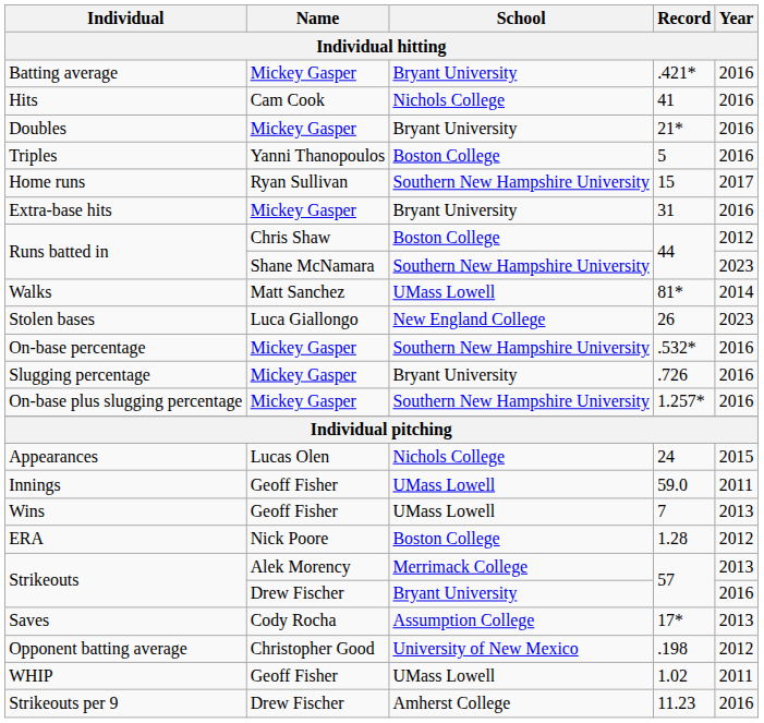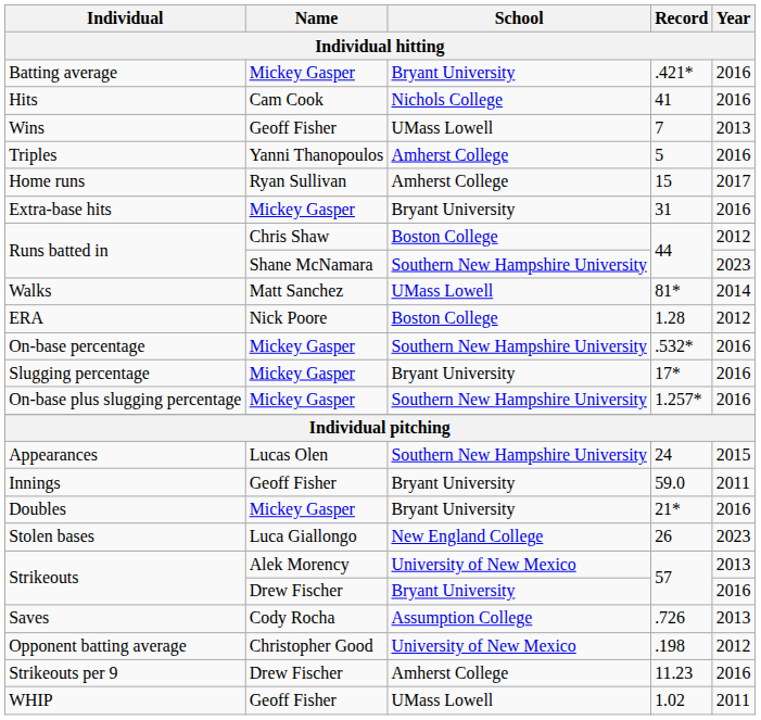 <table class="wikitable">
 <tr>
 <th>Individual</th>
 <th>Name</th>
 <th>School</th>
 <th>Record</th>
 <th>Year</th>
 </tr>
 <tr>
 <th colspan="5">Individual hitting</th>
 </tr>
 <tr>
 <td>Batting average</td>
 <td><a href='#'>Mickey Gasper</a></td>
 <td><a href='#'>Bryant University</a></td>
 <td>.421*</td>
 <td>2016</td>
 </tr>
 <tr>
 <td>Hits</td>
 <td>Cam Cook</td>
 <td><a href='#'>Nichols College</a></td>
 <td>41</td>
 <td>2016</td>
 </tr>
 <tr>
-<td>Doubles</td>
-<td><a href='#'>Mickey Gasper</a></td>
-<td>Bryant University</td>
-<td>21*</td>
-<td>2016</td>
+<td>Wins</td>
+<td>Geoff Fisher</td>
+<td>UMass Lowell</td>
+<td>7</td>
+<td>2013</td>
 </tr>
 <tr>
 <td>Triples</td>
 <td>Yanni Thanopoulos</td>
-<td><a href='#'>Boston College</a></td>
+<td><a href='#'>Amherst College</a></td>
 <td>5</td>
 <td>2016</td>
 </tr>
 <tr>
 <td>Home runs</td>
 <td>Ryan Sullivan</td>
-<td><a href='#'>Southern New Hampshire University</a></td>
+<td>Amherst College</td>
 <td>15</td>
 <td>2017</td>
 </tr>
 <tr>
 <td>Extra-base hits</td>
 <td><a href='#'>Mickey Gasper</a></td>
 <td>Bryant University</td>
 <td>31</td>
 <td>2016</td>
 </tr>
 <tr>
 <td ROWSPAN=2>Runs batted in</td>
 <td>Chris Shaw</td>
 <td><a href='#'>Boston College</a></td>
 <td ROWSPAN=2>44</td>
 <td>2012</td>
 </tr>
 <tr>
 <td>Shane McNamara</td>
 <td><a href='#'>Southern New Hampshire University</a></td>
 <td>2023</td>
 </tr>
 <tr>
 <td>Walks</td>
 <td>Matt Sanchez</td>
 <td><a href='#'>UMass Lowell</a></td>
 <td>81*</td>
 <td>2014</td>
 </tr>
 <tr>
-<td>Stolen bases</td>
-<td>Luca Giallongo</td>
-<td><a href='#'>New England College</a></td>
-<td>26</td>
-<td>2023</td>
+<td>ERA</td>
+<td>Nick Poore</td>
+<td><a href='#'>Boston College</a></td>
+<td>1.28</td>
+<td>2012</td>
 </tr>
 <tr>
 <td>On-base percentage</td>
 <td><a href='#'>Mickey Gasper</a></td>
 <td><a href='#'>Southern New Hampshire University</a></td>
 <td>.532*</td>
 <td>2016</td>
 </tr>
 <tr>
 <td>Slugging percentage</td>
 <td><a href='#'>Mickey Gasper</a></td>
 <td>Bryant University</td>
-<td>.726</td>
+<td>17*</td>
 <td>2016</td>
 </tr>
 <tr>
 <td>On-base plus slugging percentage</td>
 <td><a href='#'>Mickey Gasper</a></td>
 <td><a href='#'>Southern New Hampshire University</a></td>
 <td>1.257*</td>
 <td>2016</td>
 </tr>
 <tr>
 </tr>
 <tr>
 <th colspan="5">Individual pitching</th>
 </tr>
 <tr>
 <td>Appearances</td>
 <td>Lucas Olen</td>
-<td><a href='#'>Nichols College</a></td>
+<td><a href='#'>Southern New Hampshire University</a></td>
 <td>24</td>
 <td>2015</td>
 </tr>
 <tr>
 <td>Innings</td>
 <td>Geoff Fisher</td>
-<td><a href='#'>UMass Lowell</a></td>
+<td>Bryant University</td>
 <td>59.0</td>
 <td>2011</td>
 </tr>
 <tr>
-<td>Wins</td>
-<td>Geoff Fisher</td>
-<td>UMass Lowell</td>
-<td>7</td>
-<td>2013</td>
+<td>Doubles</td>
+<td><a href='#'>Mickey Gasper</a></td>
+<td>Bryant University</td>
+<td>21*</td>
+<td>2016</td>
 </tr>
 <tr>
-<td>ERA</td>
-<td>Nick Poore</td>
-<td><a href='#'>Boston College</a></td>
-<td>1.28</td>
-<td>2012</td>
+<td>Stolen bases</td>
+<td>Luca Giallongo</td>
+<td><a href='#'>New England College</a></td>
+<td>26</td>
+<td>2023</td>
 </tr>
 <tr>
 <td ROWSPAN = 2>Strikeouts</td>
 <td>Alek Morency</td>
-<td><a href='#'>Merrimack College</a></td>
+<td><a href='#'>University of New Mexico</a></td>
 <td ROWSPAN = 2>57</td>
 <td>2013</td>
 </tr>
 <tr>
 <td>Drew Fischer</td>
 <td><a href='#'>Bryant University</a></td>
 <td>2016</td>
 </tr>
 <tr>
 <td>Saves</td>
 <td>Cody Rocha</td>
 <td><a href='#'>Assumption College</a></td>
-<td>17*</td>
+<td>.726</td>
 <td>2013</td>
 </tr>
 <tr>
 <td>Opponent batting average</td>
 <td>Christopher Good</td>
 <td><a href='#'>University of New Mexico</a></td>
 <td>.198</td>
 <td>2012</td>
 </tr>
 <tr>
+<td>Strikeouts per 9</td>
+<td>Drew Fischer</td>
+<td>Amherst College</td>
+<td>11.23</td>
+<td>2016</td>
+</tr>
+<tr>
 <td>WHIP</td>
 <td>Geoff Fisher</td>
 <td>UMass Lowell</td>
 <td>1.02</td>
 <td>2011</td>
 </tr>
-<tr>
-<td>Strikeouts per 9</td>
-<td>Drew Fischer</td>
-<td>Amherst College</td>
-<td>11.23</td>
-<td>2016</td>
-</tr>
 </table>
